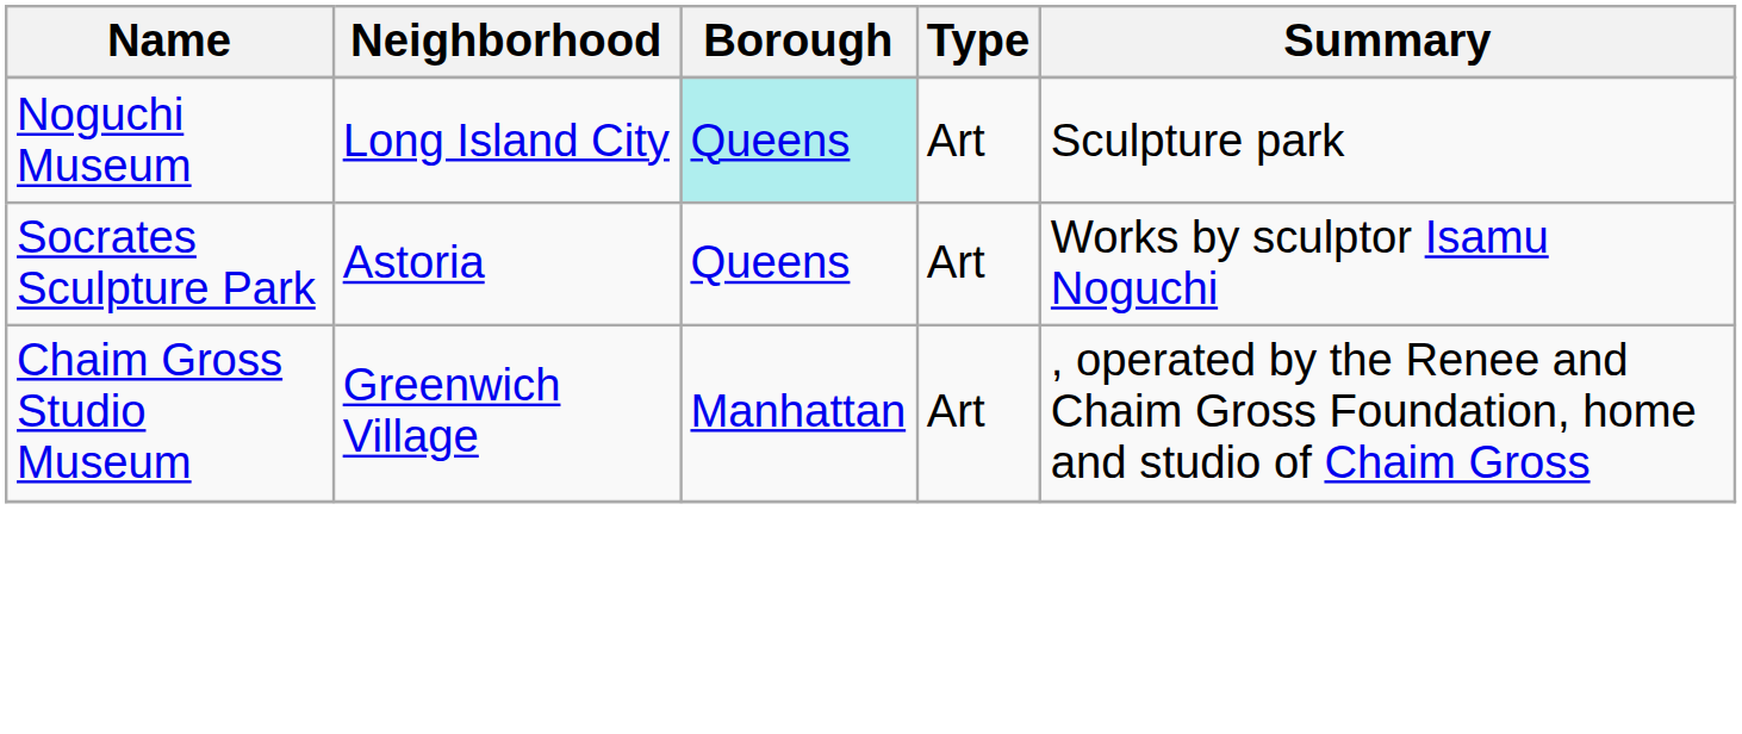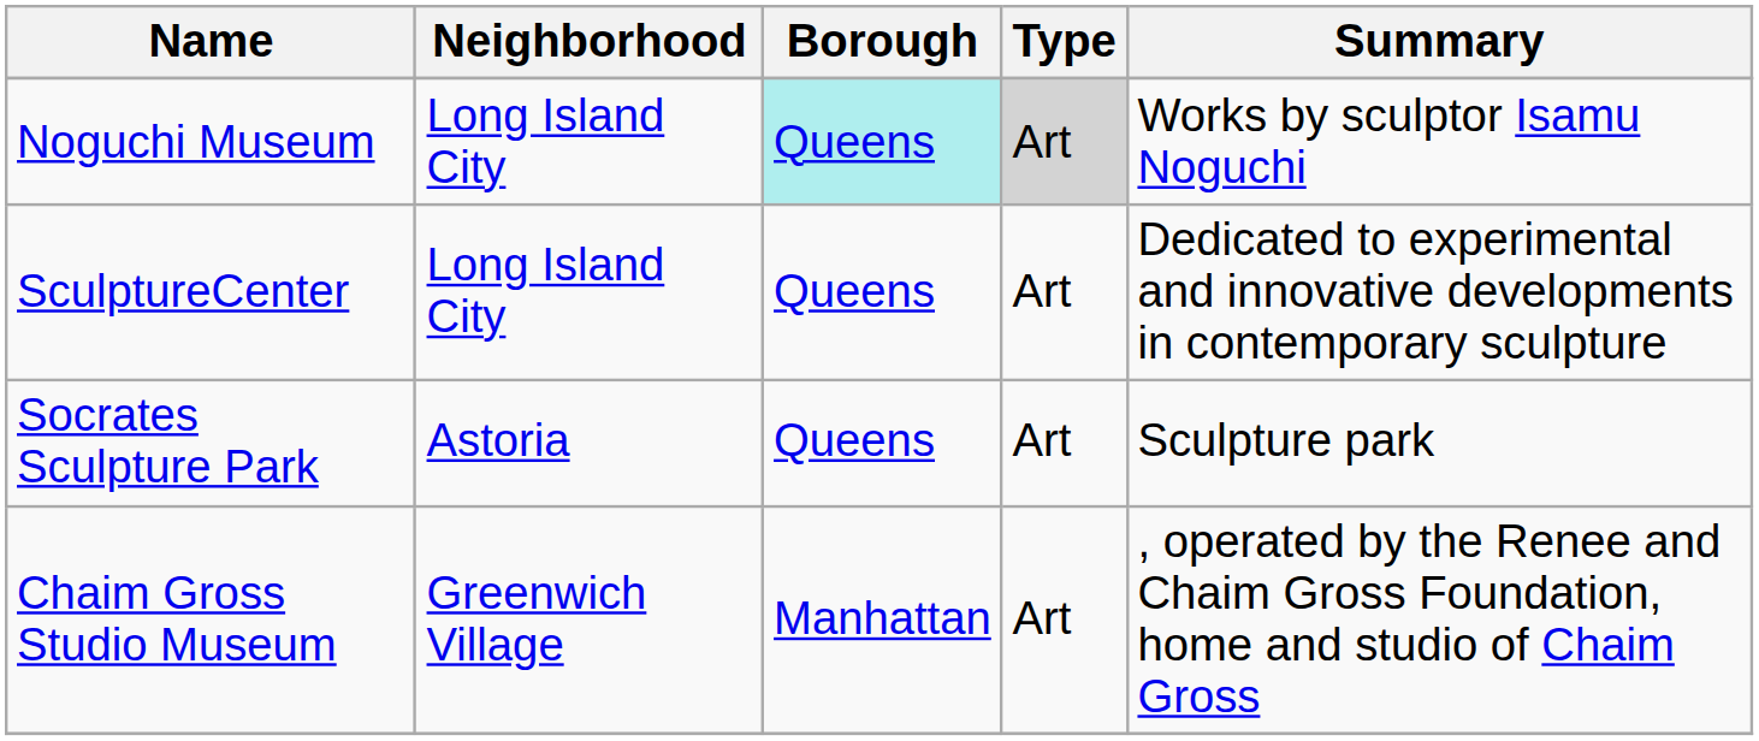 <table class="wikitable sortable">
 <tr>
 <th>Name</th>
 <th>Neighborhood</th>
 <th>Borough</th>
 <th>Type</th>
 <th>Summary</th>
 </tr>
 <tr>
 </tr>
 <tr>
 <td><a href='#'>Noguchi Museum</a></td>
 <td><a href='#'>Long Island City</a></td>
 <td style="background: paleturquoise;"><a href='#'>Queens</a></td>
+<td style="background: lightgrey;">Art</td>
+<td>Works by sculptor <a href='#'>Isamu Noguchi</a></td>
+</tr>
+<tr>
+<td><a href='#'>SculptureCenter</a></td>
+<td><a href='#'>Long Island City</a></td>
+<td><a href='#'>Queens</a></td>
 <td>Art</td>
-<td>Sculpture park</td>
+<td>Dedicated to experimental and innovative developments in contemporary sculpture</td>
 </tr>
 <tr>
 <td><a href='#'>Socrates Sculpture Park</a></td>
 <td><a href='#'>Astoria</a></td>
 <td><a href='#'>Queens</a></td>
 <td>Art</td>
-<td>Works by sculptor <a href='#'>Isamu Noguchi</a></td>
+<td>Sculpture park</td>
 </tr>
 <tr>
 <td><a href='#'>Chaim Gross Studio Museum</a></td>
 <td><a href='#'>Greenwich Village</a></td>
 <td><a href='#'>Manhattan</a></td>
 <td>Art</td>
 <td>, operated by the Renee and Chaim Gross Foundation, home and studio of <a href='#'>Chaim Gross</a></td>
 </tr>
 <tr>
 </tr>
 </table>
